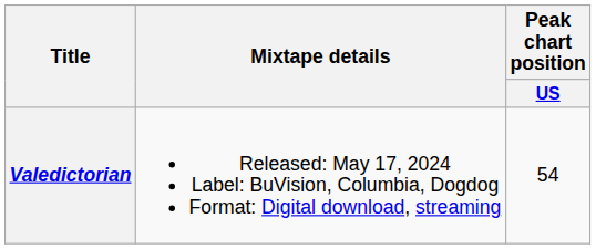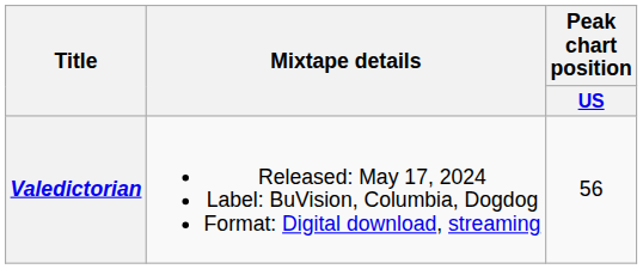 <table class="wikitable plainrowheaders" style="text-align:center;">
 <tr>
 <th scope="col" rowspan="2">Title</th>
 <th scope="col" rowspan="2">Mixtape details</th>
 <th scope="col">Peak chart position</th>
 </tr>
 <tr>
 <th scope="col" style="width:2.5em;font-size:90%;"><a href='#'>US</a><br></th>
 </tr>
 <tr>
 <th scope="row"><em><a href='#'>Valedictorian</a></em></th>
 <td><br><ul><li>Released: May 17, 2024</li><li>Label: BuVision, Columbia, Dogdog</li><li>Format: <a href='#'>Digital download</a>, <a href='#'>streaming</a></li></ul></td>
-<td>54</td>
+<td>56</td>
 </tr>
 </table>
